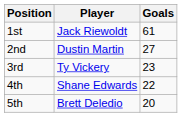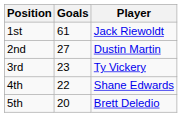 <table class="wikitable">
 <tr>
 <th>Position</th>
+<th>Goals</th>
 <th>Player</th>
-<th>Goals</th>
 </tr>
 <tr>
 <td>1st</td>
+<td>61</td>
 <td><a href='#'>Jack Riewoldt</a></td>
-<td>61</td>
 </tr>
 <tr>
 <td>2nd</td>
+<td>27</td>
 <td><a href='#'>Dustin Martin</a></td>
-<td>27</td>
 </tr>
 <tr>
 <td>3rd</td>
+<td>23</td>
 <td><a href='#'>Ty Vickery</a></td>
-<td>23</td>
 </tr>
 <tr>
 <td>4th</td>
+<td>22</td>
 <td><a href='#'>Shane Edwards</a></td>
-<td>22</td>
 </tr>
 <tr>
 <td>5th</td>
+<td>20</td>
 <td><a href='#'>Brett Deledio</a></td>
-<td>20</td>
 </tr>
 </table>
